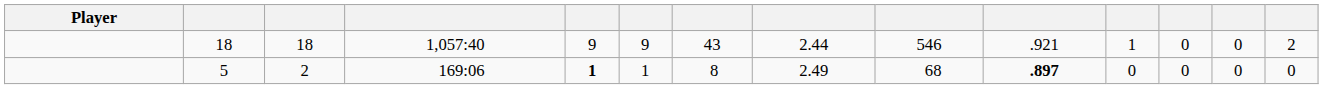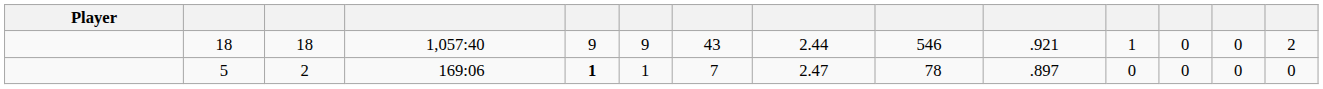 <table class="wikitable sortable" style="width:100%;">
 <tr style="text-align:center; background:#ddd;">
 <th>Player</th>
 <th></th>
 <th></th>
 <th></th>
 <th></th>
 <th></th>
 <th></th>
 <th></th>
 <th></th>
 <th></th>
 <th></th>
 <th></th>
 <th></th>
 <th></th>
 </tr>
 <tr align=center>
 <td style=white-space:nowrap></td>
 <td>18</td>
 <td>18</td>
 <td>1,057:40</td>
 <td>9</td>
 <td>9</td>
 <td>43</td>
 <td>2.44</td>
 <td>546</td>
 <td>.921</td>
 <td>1</td>
 <td>0</td>
 <td>0</td>
 <td>2</td>
 </tr>
 <tr align=center>
 <td style=white-space:nowrap></td>
 <td>5</td>
 <td>2</td>
 <td>   169:06</td>
 <td><strong>1</strong></td>
 <td>1</td>
-<td> 8</td>
-<td>2.49</td>
-<td>  68</td>
-<td><strong>.897</strong></td>
+<td> 7</td>
+<td>2.47</td>
+<td>  78</td>
+<td>.897</td>
 <td>0</td>
 <td>0</td>
 <td>0</td>
 <td>0</td>
 </tr>
 </table>
